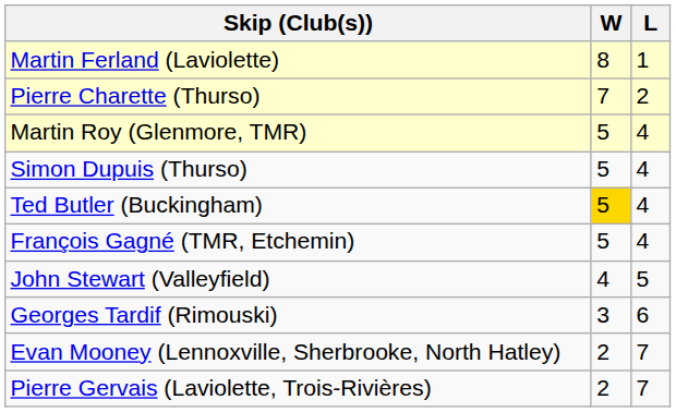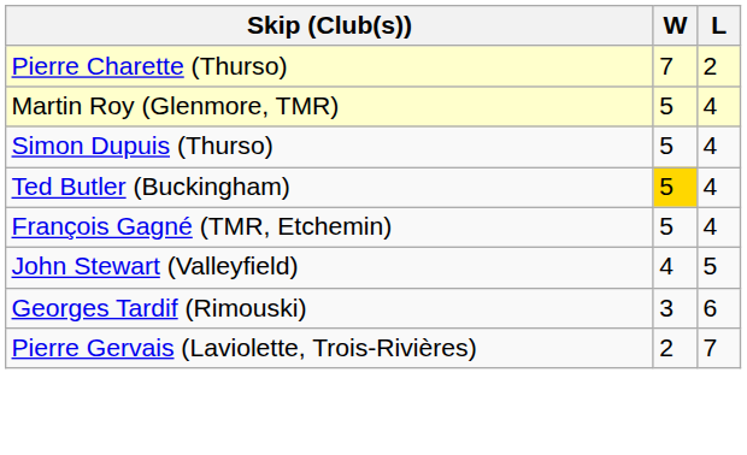 <table class="wikitable">
 <tr>
 <th bgcolor="#efefef" width="400">Skip (Club(s))</th>
 <th bgcolor="#efefef" width="20">W</th>
 <th bgcolor="#efefef" width="20">L</th>
-</tr>
-<tr bgcolor="#ffffcc">
-<td><a href='#'>Martin Ferland</a> (Laviolette)</td>
-<td>8</td>
-<td>1</td>
 </tr>
 <tr bgcolor="#ffffcc">
 <td><a href='#'>Pierre Charette</a> (Thurso)</td>
 <td>7</td>
 <td>2</td>
 </tr>
 <tr bgcolor="#ffffcc">
 <td>Martin Roy (Glenmore, TMR)</td>
 <td>5</td>
 <td>4</td>
 </tr>
 <tr>
 <td><a href='#'>Simon Dupuis</a> (Thurso)</td>
 <td>5</td>
 <td>4</td>
 </tr>
 <tr>
 <td><a href='#'>Ted Butler</a> (Buckingham)</td>
 <td style="background: gold;">5</td>
 <td>4</td>
 </tr>
 <tr>
 <td><a href='#'>François Gagné</a> (TMR, Etchemin)</td>
 <td>5</td>
 <td>4</td>
 </tr>
 <tr>
 <td><a href='#'>John Stewart</a> (Valleyfield)</td>
 <td>4</td>
 <td>5</td>
 </tr>
 <tr>
 <td><a href='#'>Georges Tardif</a> (Rimouski)</td>
 <td>3</td>
 <td>6</td>
 </tr>
 <tr>
-<td><a href='#'>Evan Mooney</a> (Lennoxville, Sherbrooke, North Hatley)</td>
-<td>2</td>
-<td>7</td>
-</tr>
-<tr>
 <td><a href='#'>Pierre Gervais</a> (Laviolette, Trois-Rivières)</td>
 <td>2</td>
 <td>7</td>
 </tr>
 </table>
